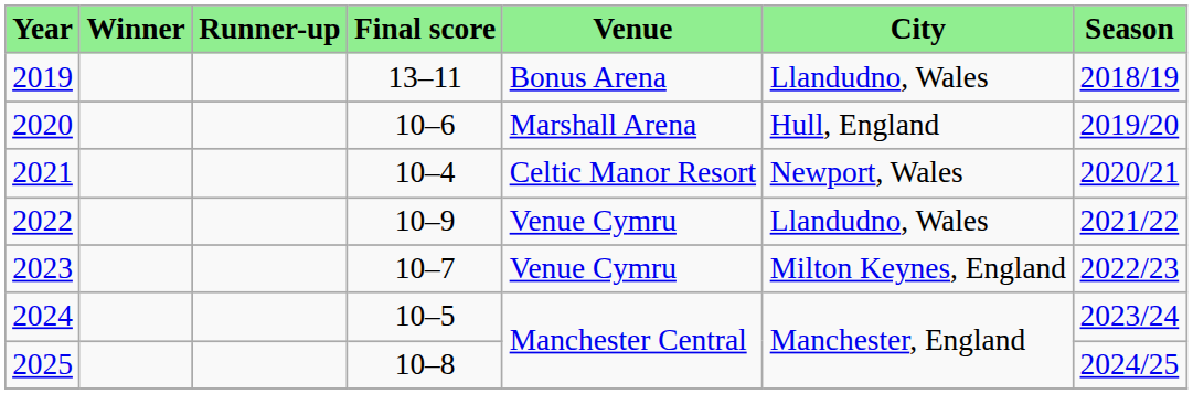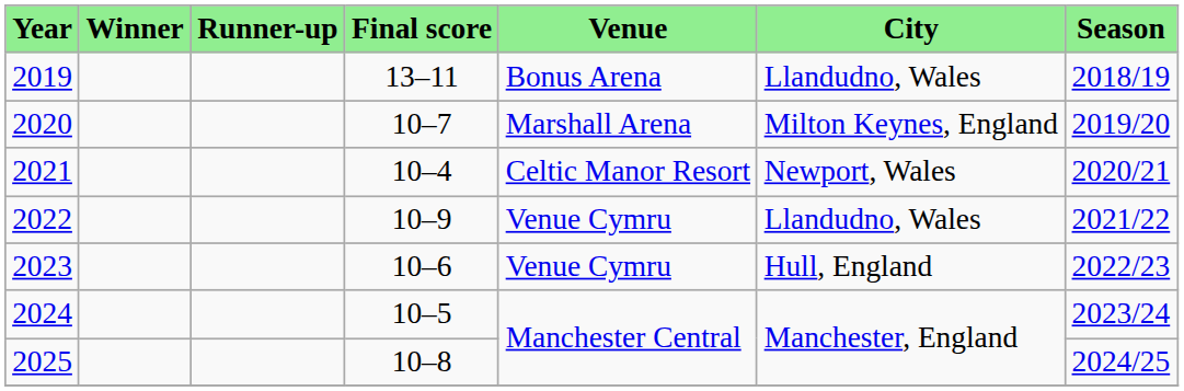 <table class="wikitable">
 <tr>
 <th style="text-align: center; background-color: #90EE90">Year</th>
 <th style="text-align: center; background-color: #90EE90">Winner</th>
 <th style="text-align: center; background-color: #90EE90">Runner-up</th>
 <th style="text-align: center; background-color: #90EE90">Final score</th>
 <th style="text-align: center; background-color: #90EE90">Venue</th>
 <th style="text-align: center; background-color: #90EE90">City</th>
 <th style="text-align: center; background-color: #90EE90">Season</th>
 </tr>
 <tr>
 <td><a href='#'>2019</a></td>
 <td></td>
 <td></td>
 <td style="text-align: center">13–11</td>
 <td><a href='#'>Bonus Arena</a></td>
 <td><a href='#'>Llandudno</a>, Wales</td>
 <td><a href='#'>2018/19</a></td>
 </tr>
 <tr>
 <td><a href='#'>2020</a></td>
 <td></td>
 <td></td>
-<td style="text-align: center">10–6</td>
+<td style="text-align: center">10–7</td>
 <td><a href='#'>Marshall Arena</a></td>
-<td><a href='#'>Hull</a>, England</td>
+<td><a href='#'>Milton Keynes</a>, England</td>
 <td><a href='#'>2019/20</a></td>
 </tr>
 <tr>
 <td><a href='#'>2021</a></td>
 <td></td>
 <td></td>
 <td style="text-align: center">10–4</td>
 <td><a href='#'>Celtic Manor Resort</a></td>
 <td><a href='#'>Newport</a>, Wales</td>
 <td><a href='#'>2020/21</a></td>
 </tr>
 <tr>
 <td><a href='#'>2022</a></td>
 <td></td>
 <td></td>
 <td style="text-align: center">10–9</td>
 <td><a href='#'>Venue Cymru</a></td>
 <td><a href='#'>Llandudno</a>, Wales</td>
 <td><a href='#'>2021/22</a></td>
 </tr>
 <tr>
 <td><a href='#'>2023</a></td>
 <td></td>
 <td></td>
-<td style="text-align: center">10–7</td>
+<td style="text-align: center">10–6</td>
 <td><a href='#'>Venue Cymru</a></td>
-<td><a href='#'>Milton Keynes</a>, England</td>
+<td><a href='#'>Hull</a>, England</td>
 <td><a href='#'>2022/23</a></td>
 </tr>
 <tr>
 <td><a href='#'>2024</a></td>
 <td></td>
 <td></td>
 <td style="text-align: center">10–5</td>
 <td rowspan=2><a href='#'>Manchester Central</a></td>
 <td rowspan=2><a href='#'>Manchester</a>, England</td>
 <td><a href='#'>2023/24</a></td>
 </tr>
 <tr>
 <td><a href='#'>2025</a></td>
 <td></td>
 <td></td>
 <td style="text-align: center">10–8</td>
 <td><a href='#'>2024/25</a></td>
 </tr>
 <tr>
 </tr>
 </table>
